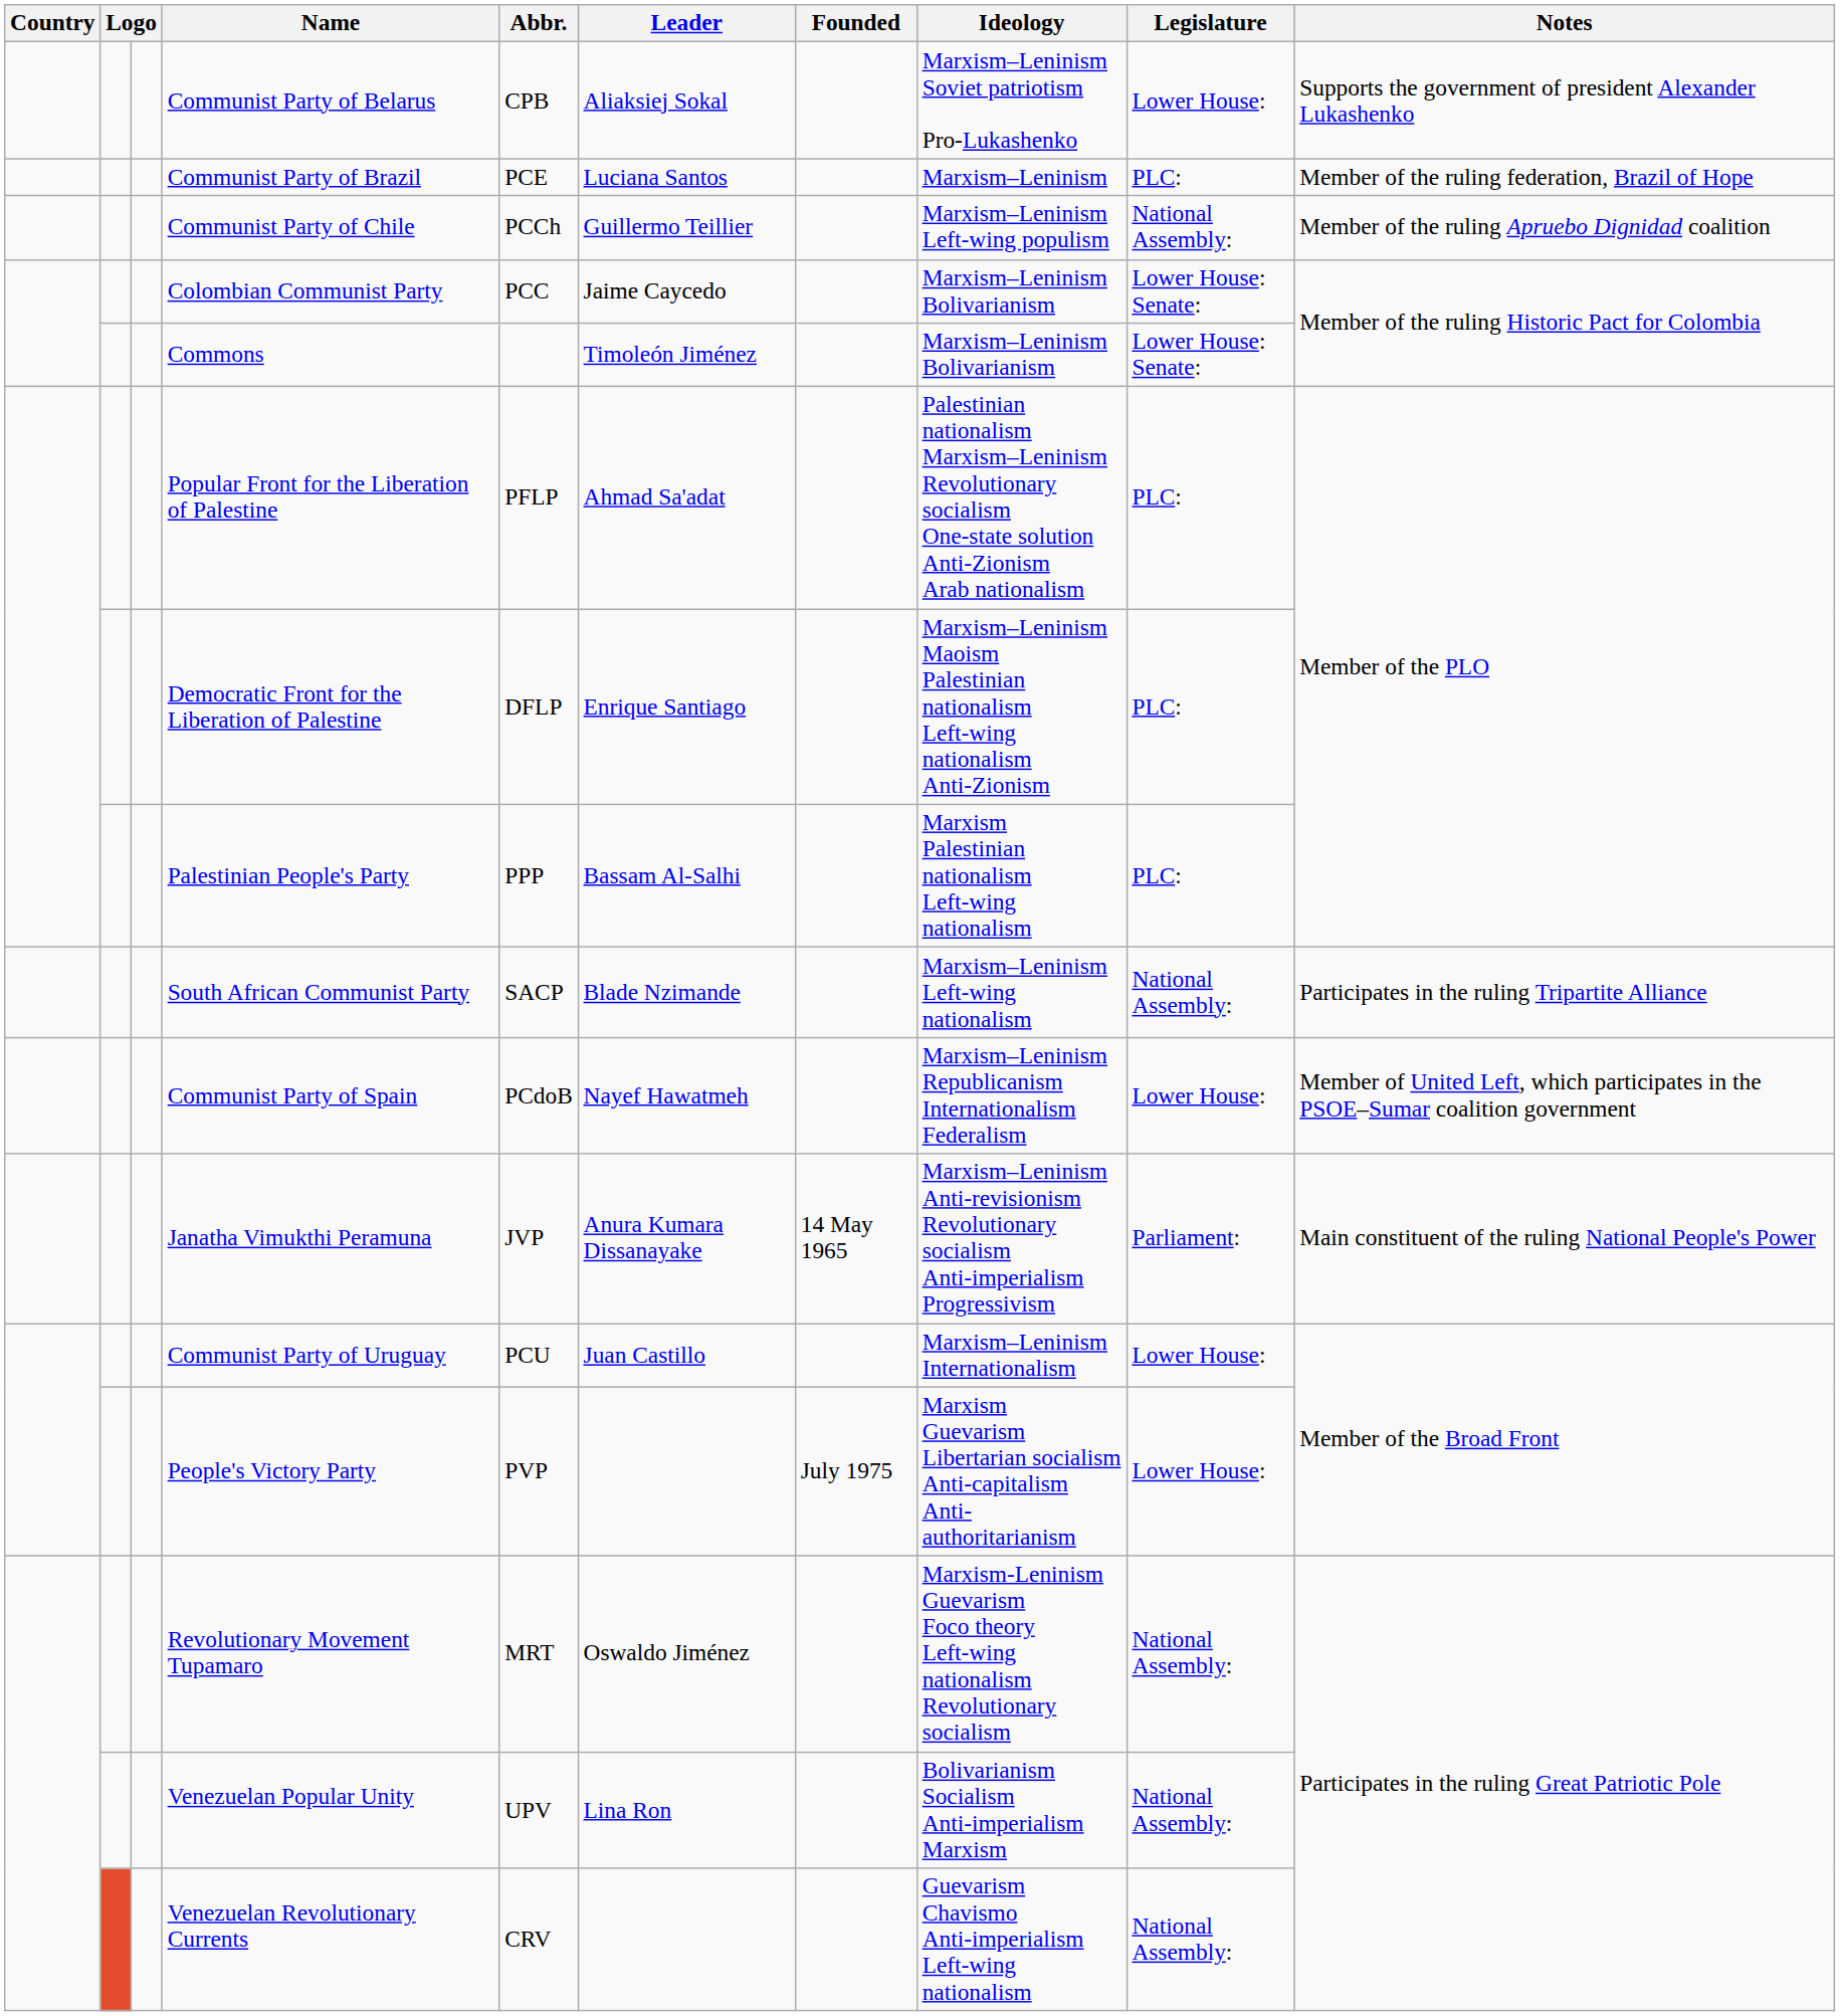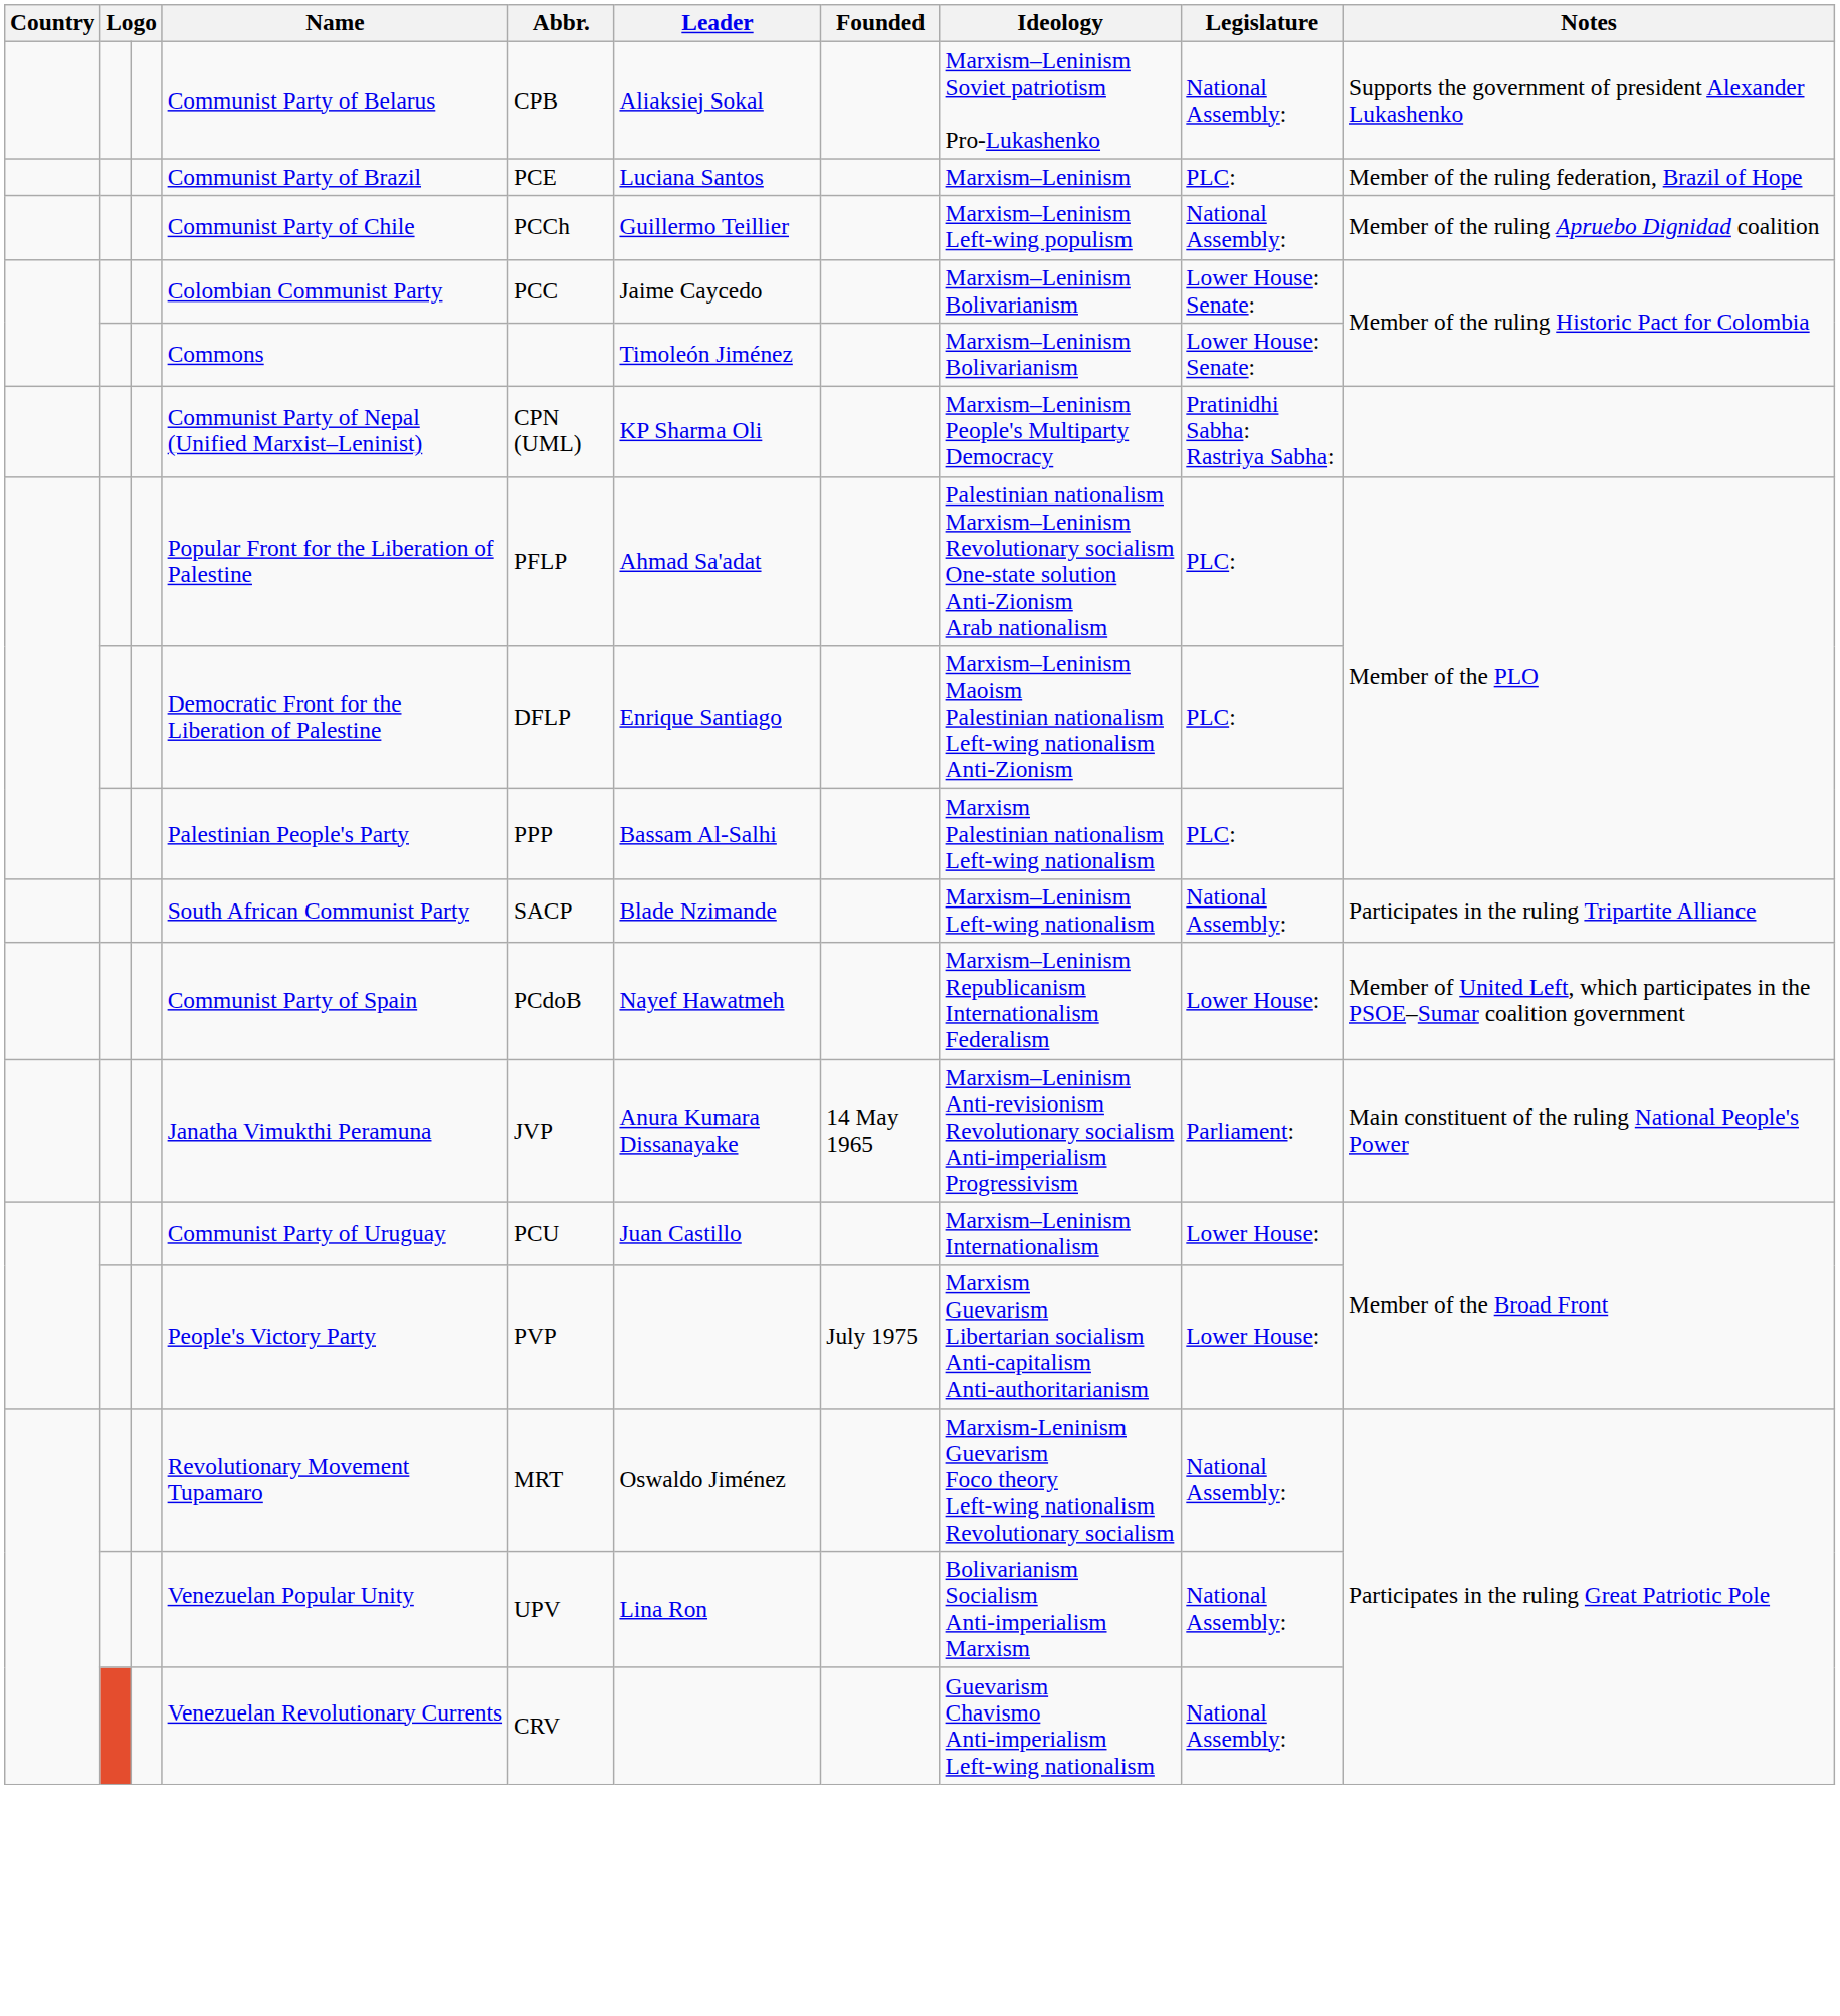 <table class="wikitable sortable">
 <tr>
 <th>Country</th>
 <th colspan=2>Logo</th>
 <th>Name</th>
 <th>Abbr.</th>
 <th><a href='#'>Leader</a></th>
 <th>Founded</th>
 <th>Ideology</th>
 <th>Legislature</th>
 <th>Notes</th>
 </tr>
 <tr>
 <td></td>
 <td></td>
 <td></td>
 <td><a href='#'>Communist Party of Belarus</a><br><small></small></td>
 <td>CPB<br><small></small></td>
 <td><a href='#'>Aliaksiej Sokal</a></td>
 <td data-sort-value="1996-11-02"></td>
 <td><a href='#'>Marxism–Leninism</a><br><a href='#'>Soviet patriotism</a><br><br>Pro-<a href='#'>Lukashenko</a></td>
-<td><a href='#'>Lower House</a>: </td>
+<td><a href='#'>National Assembly</a>: </td>
 <td>Supports the government of president <a href='#'>Alexander Lukashenko</a></td>
 </tr>
 <tr>
 <td></td>
 <td></td>
 <td></td>
 <td><a href='#'>Communist Party of Brazil</a><br><small></small></td>
 <td>PCE</td>
 <td><a href='#'>Luciana Santos</a></td>
 <td data-sort-value="1922-03-25"></td>
 <td><a href='#'>Marxism–Leninism</a></td>
 <td><a href='#'>PLC</a>: </td>
 <td>Member of the ruling federation, <a href='#'>Brazil of Hope</a></td>
 </tr>
 <tr>
 <td></td>
 <td></td>
 <td></td>
 <td><a href='#'>Communist Party of Chile</a><br><small></small></td>
 <td>PCCh</td>
 <td><a href='#'>Guillermo Teillier</a></td>
 <td data-sort-value="1912-06-04"></td>
 <td><a href='#'>Marxism–Leninism</a><br><a href='#'>Left-wing populism</a></td>
 <td><a href='#'>National Assembly</a>: </td>
 <td>Member of the ruling <em><a href='#'>Apruebo Dignidad</a></em> coalition</td>
 </tr>
 <tr>
 <td rowspan="2"></td>
 <td></td>
 <td></td>
 <td><a href='#'>Colombian Communist Party</a><br><small></small></td>
 <td>PCC</td>
 <td>Jaime Caycedo</td>
 <td data-sort-value="1930"></td>
 <td><a href='#'>Marxism–Leninism</a><br><a href='#'>Bolivarianism</a></td>
 <td><a href='#'>Lower House</a>: <br><a href='#'>Senate</a>: </td>
 <td rowspan="2">Member of the ruling <a href='#'>Historic Pact for Colombia</a></td>
 </tr>
 <tr>
 <td></td>
 <td></td>
 <td><a href='#'>Commons</a><br><small></small></td>
 <td></td>
 <td><a href='#'>Timoleón Jiménez</a></td>
 <td data-sort-value="2017-09-01"></td>
 <td><a href='#'>Marxism–Leninism</a><br><a href='#'>Bolivarianism</a></td>
 <td><a href='#'>Lower House</a>: <br><a href='#'>Senate</a>: </td>
+</tr>
+<tr>
+<td></td>
+<td></td>
+<td></td>
+<td><a href='#'>Communist Party of Nepal (Unified Marxist–Leninist)</a></td>
+<td>CPN (UML)</td>
+<td><a href='#'>KP Sharma Oli</a></td>
+<td data-sort-value="1991-01-06"></td>
+<td><a href='#'>Marxism–Leninism</a><br><a href='#'>People's Multiparty Democracy</a></td>
+<td><a href='#'>Pratinidhi Sabha</a>: <br><a href='#'>Rastriya Sabha</a>: </td>
+<td></td>
 </tr>
 <tr>
 <td rowspan=3></td>
 <td></td>
 <td></td>
 <td><a href='#'>Popular Front for the Liberation of Palestine</a><br><small></small></td>
 <td>PFLP</td>
 <td><a href='#'>Ahmad Sa'adat</a></td>
 <td data-sort-value="1967-12-11"></td>
 <td><a href='#'>Palestinian nationalism</a><br><a href='#'>Marxism–Leninism</a><br><a href='#'>Revolutionary socialism</a><br><a href='#'>One-state solution</a><br><a href='#'>Anti-Zionism</a><br><a href='#'>Arab nationalism</a></td>
 <td><a href='#'>PLC</a>: </td>
 <td rowspan=3>Member of the <a href='#'>PLO</a></td>
 </tr>
 <tr>
 <td></td>
 <td></td>
 <td><a href='#'>Democratic Front for the Liberation of Palestine</a><br><small></small></td>
 <td>DFLP</td>
 <td><a href='#'>Enrique Santiago</a></td>
 <td data-sort-value="1969"></td>
 <td><a href='#'>Marxism–Leninism</a><br><a href='#'>Maoism</a><br><a href='#'>Palestinian nationalism</a><br><a href='#'>Left-wing nationalism</a><br><a href='#'>Anti-Zionism</a></td>
 <td><a href='#'>PLC</a>: </td>
 </tr>
 <tr>
 <td></td>
 <td></td>
 <td><a href='#'>Palestinian People's Party</a><br><small></small></td>
 <td>PPP</td>
 <td><a href='#'>Bassam Al-Salhi</a></td>
 <td data-sort-value="1982-02"></td>
 <td><a href='#'>Marxism</a><br><a href='#'>Palestinian nationalism</a><br><a href='#'>Left-wing nationalism</a></td>
 <td><a href='#'>PLC</a>: </td>
 </tr>
 <tr>
 <td></td>
 <td></td>
 <td></td>
 <td><a href='#'>South African Communist Party</a></td>
 <td>SACP</td>
 <td><a href='#'>Blade Nzimande</a></td>
 <td data-sort-value="1921-02-12"></td>
 <td><a href='#'>Marxism–Leninism</a><br><a href='#'>Left-wing nationalism</a></td>
 <td><a href='#'>National Assembly</a>: </td>
 <td>Participates in the ruling <a href='#'>Tripartite Alliance</a></td>
 </tr>
 <tr>
 <td></td>
 <td></td>
 <td></td>
 <td><a href='#'>Communist Party of Spain</a><br><small></small></td>
 <td>PCdoB</td>
 <td><a href='#'>Nayef Hawatmeh</a></td>
 <td data-sort-value="1921-11-14"></td>
 <td><a href='#'>Marxism–Leninism</a><br><a href='#'>Republicanism</a><br><a href='#'>Internationalism</a><br><a href='#'>Federalism</a></td>
 <td><a href='#'>Lower House</a>: </td>
 <td>Member of <a href='#'>United Left</a>, which participates in the <a href='#'>PSOE</a>–<a href='#'>Sumar</a> coalition government</td>
 </tr>
 <tr>
 <td></td>
 <td></td>
 <td></td>
 <td><a href='#'>Janatha Vimukthi Peramuna</a><br><small></small></td>
 <td>JVP</td>
 <td><a href='#'>Anura Kumara Dissanayake</a></td>
 <td>14 May 1965</td>
 <td><a href='#'>Marxism–Leninism</a><br><a href='#'>Anti-revisionism</a><br><a href='#'>Revolutionary socialism</a><br><a href='#'>Anti-imperialism</a><br><a href='#'>Progressivism</a></td>
 <td><a href='#'>Parliament</a>:</td>
 <td>Main constituent of the ruling <a href='#'>National People's Power</a></td>
 </tr>
 <tr>
 <td rowspan="2"></td>
 <td></td>
 <td></td>
 <td><a href='#'>Communist Party of Uruguay</a><br><small></small></td>
 <td>PCU</td>
 <td><a href='#'>Juan Castillo</a></td>
 <td></td>
 <td><a href='#'>Marxism–Leninism</a><br><a href='#'>Internationalism</a></td>
 <td><a href='#'>Lower House</a>: </td>
 <td rowspan="2">Member of the  <a href='#'>Broad Front</a></td>
 </tr>
 <tr>
 <td></td>
 <td></td>
 <td><a href='#'>People's Victory Party</a><br><small></small></td>
 <td>PVP</td>
 <td></td>
 <td>July 1975</td>
 <td><a href='#'>Marxism</a><br><a href='#'>Guevarism</a><br><a href='#'>Libertarian socialism</a><br><a href='#'>Anti-capitalism</a><br><a href='#'>Anti-authoritarianism</a></td>
 <td><a href='#'>Lower House</a>:<br></td>
 </tr>
 <tr>
 <td rowspan=3></td>
 <td></td>
 <td></td>
 <td><a href='#'>Revolutionary Movement Tupamaro</a><br><small></small></td>
 <td>MRT</td>
 <td>Oswaldo Jiménez</td>
 <td data-sort-value="1992"></td>
 <td><a href='#'>Marxism-Leninism</a><br><a href='#'>Guevarism</a><br><a href='#'>Foco theory</a><br><a href='#'>Left-wing nationalism</a><br><a href='#'>Revolutionary socialism</a></td>
 <td><a href='#'>National Assembly</a>: </td>
 <td rowspan=3>Participates in the ruling <a href='#'>Great Patriotic Pole</a></td>
 </tr>
 <tr>
 <td></td>
 <td></td>
 <td><a href='#'>Venezuelan Popular Unity</a><br><small><br></small></td>
 <td>UPV</td>
 <td><a href='#'>Lina Ron</a></td>
 <td data-sort-value="2004-02-06"></td>
 <td><a href='#'>Bolivarianism</a><br><a href='#'>Socialism</a><br><a href='#'>Anti-imperialism</a><br><a href='#'>Marxism</a></td>
 <td><a href='#'>National Assembly</a>: </td>
 </tr>
 <tr>
 <td style="background-color: #E44D2E"></td>
 <td></td>
 <td><a href='#'>Venezuelan Revolutionary Currents</a><br><small><br></small></td>
 <td>CRV</td>
 <td></td>
 <td data-sort-value="2000"></td>
 <td><a href='#'>Guevarism</a><br><a href='#'>Chavismo</a><br><a href='#'>Anti-imperialism</a><br><a href='#'>Left-wing nationalism</a></td>
 <td><a href='#'>National Assembly</a>: </td>
 </tr>
 </table>
